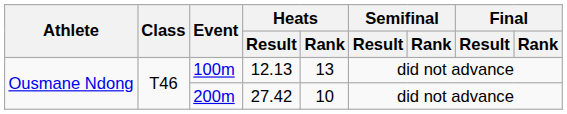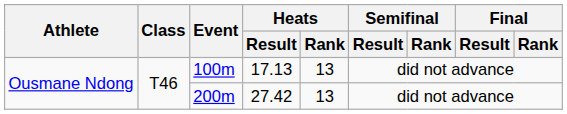 <table class=wikitable style="font-size:90%">
 <tr>
 <th rowspan="2">Athlete</th>
 <th rowspan="2">Class</th>
 <th rowspan="2">Event</th>
 <th colspan="2">Heats</th>
 <th colspan="2">Semifinal</th>
 <th colspan="2">Final</th>
 </tr>
 <tr>
 <th>Result</th>
 <th>Rank</th>
 <th>Result</th>
 <th>Rank</th>
 <th>Result</th>
 <th>Rank</th>
 </tr>
 <tr>
 <td rowspan="2"><a href='#'>Ousmane Ndong</a></td>
 <td rowspan="2" style="text-align:center;">T46</td>
 <td><a href='#'>100m</a></td>
-<td style="text-align:center;">12.13</td>
+<td style="text-align:center;">17.13</td>
 <td style="text-align:center;">13</td>
 <td style="text-align:center;" colspan="4">did not advance</td>
 </tr>
 <tr>
 <td><a href='#'>200m</a></td>
 <td style="text-align:center;">27.42</td>
-<td style="text-align:center;">10</td>
+<td style="text-align:center;">13</td>
 <td style="text-align:center;" colspan="4">did not advance</td>
 </tr>
 </table>
